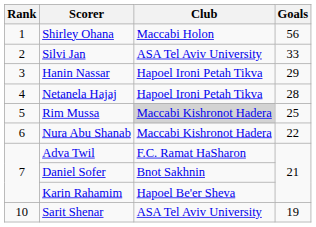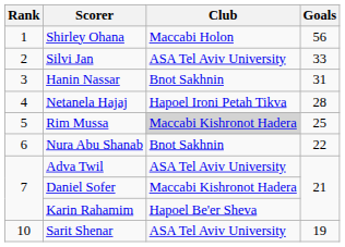 <table class="wikitable" style="text-align:center">
 <tr>
 <th>Rank</th>
 <th>Scorer</th>
 <th>Club</th>
 <th>Goals</th>
 </tr>
 <tr>
 <td>1</td>
 <td align="left"><a href='#'>Shirley Ohana</a></td>
 <td align="left"><a href='#'>Maccabi Holon</a></td>
 <td>56</td>
 </tr>
 <tr>
 <td>2</td>
 <td align="left"><a href='#'>Silvi Jan</a></td>
 <td align="left"><a href='#'>ASA Tel Aviv University</a></td>
 <td>33</td>
 </tr>
 <tr>
 <td>3</td>
 <td align="left"><a href='#'>Hanin Nassar</a></td>
-<td align="left"><a href='#'>Hapoel Ironi Petah Tikva</a></td>
-<td>29</td>
+<td align="left"><a href='#'>Bnot Sakhnin</a></td>
+<td>31</td>
 </tr>
 <tr>
 <td>4</td>
 <td align="left"><a href='#'>Netanela Hajaj</a></td>
 <td align="left"><a href='#'>Hapoel Ironi Petah Tikva</a></td>
 <td>28</td>
 </tr>
 <tr>
 <td>5</td>
 <td align="left"><a href='#'>Rim Mussa</a></td>
 <td align="left" style="background: lightgrey;"><a href='#'>Maccabi Kishronot Hadera</a></td>
 <td>25</td>
 </tr>
 <tr>
 <td>6</td>
 <td align="left"><a href='#'>Nura Abu Shanab</a></td>
-<td align="left"><a href='#'>Maccabi Kishronot Hadera</a></td>
+<td align="left"><a href='#'>Bnot Sakhnin</a></td>
 <td>22</td>
 </tr>
 <tr>
 <td rowspan=3>7</td>
 <td align="left"><a href='#'>Adva Twil</a></td>
-<td align="left"><a href='#'>F.C. Ramat HaSharon</a></td>
+<td align="left"><a href='#'>ASA Tel Aviv University</a></td>
 <td rowspan=3>21</td>
 </tr>
 <tr>
 <td align="left"><a href='#'>Daniel Sofer</a></td>
-<td align="left"><a href='#'>Bnot Sakhnin</a></td>
+<td align="left"><a href='#'>Maccabi Kishronot Hadera</a></td>
 </tr>
 <tr>
 <td align="left"><a href='#'>Karin Rahamim</a></td>
 <td align="left"><a href='#'>Hapoel Be'er Sheva</a></td>
 </tr>
 <tr>
 <td>10</td>
 <td align="left"><a href='#'>Sarit Shenar</a></td>
 <td align="left"><a href='#'>ASA Tel Aviv University</a></td>
 <td>19</td>
 </tr>
 </table>
